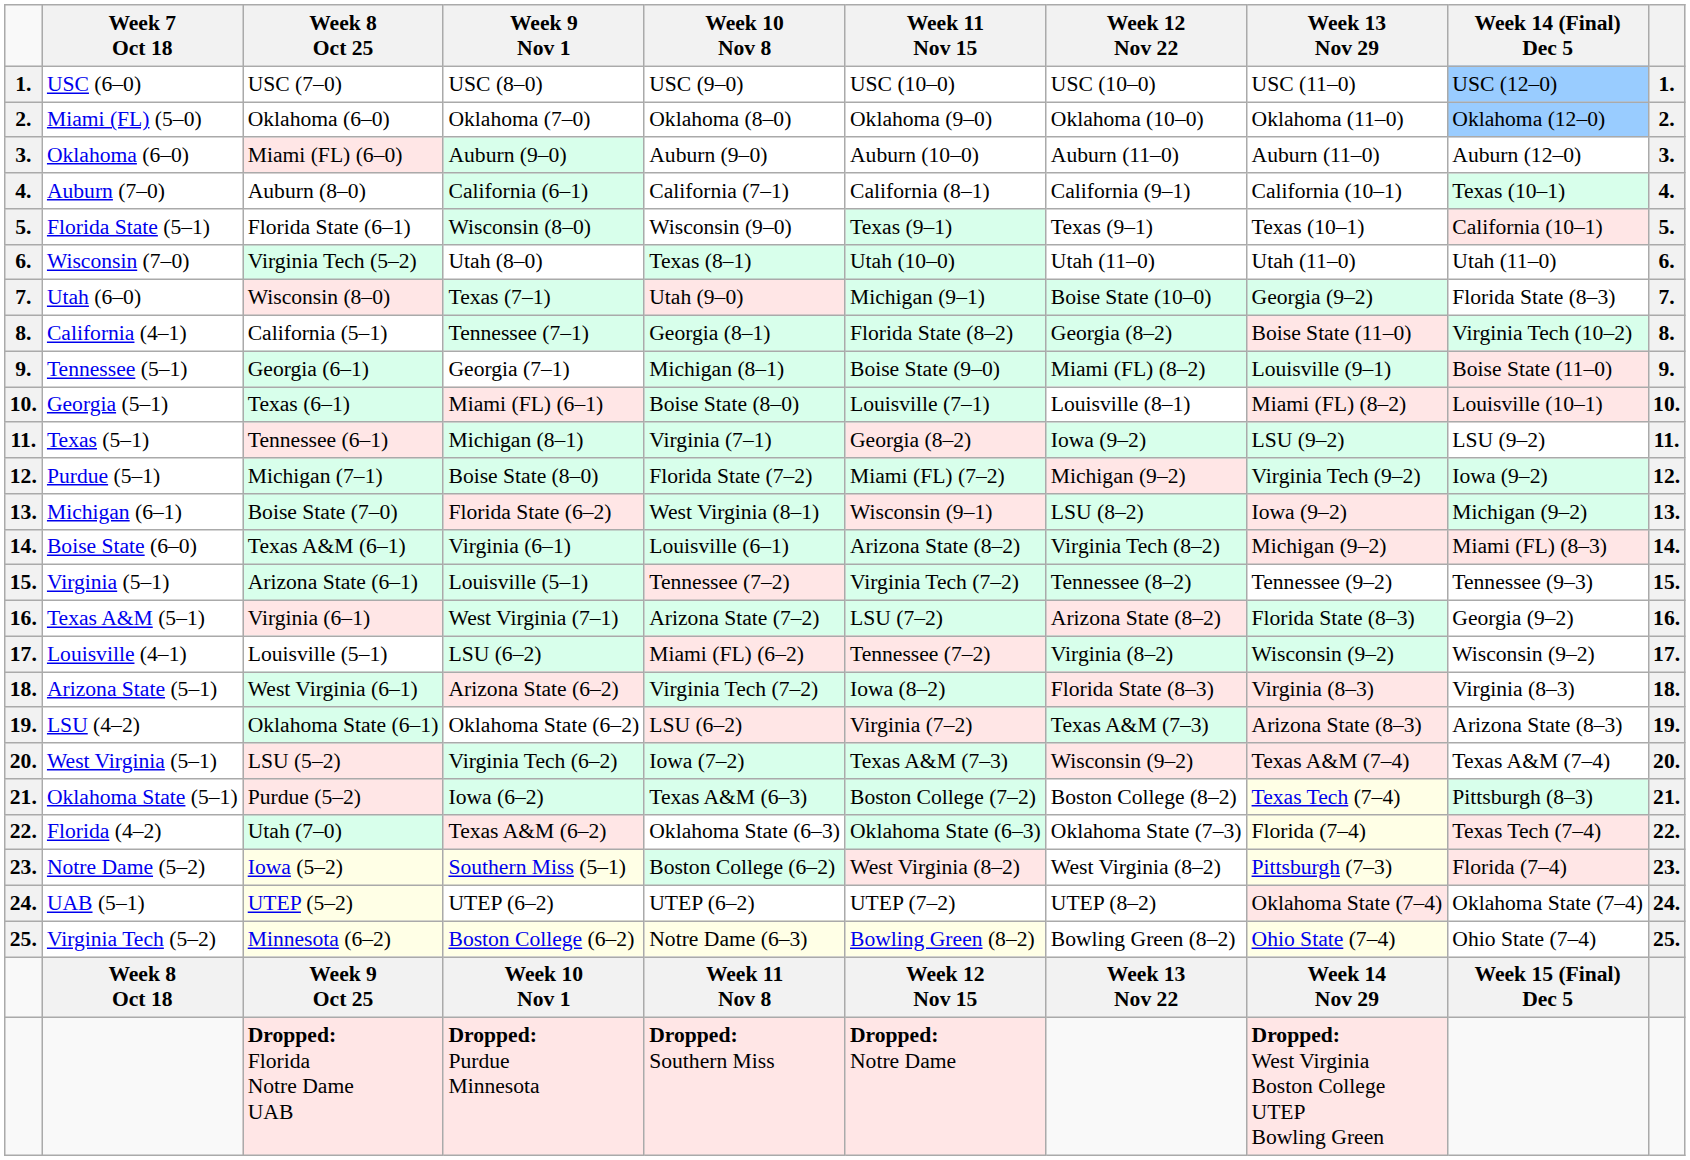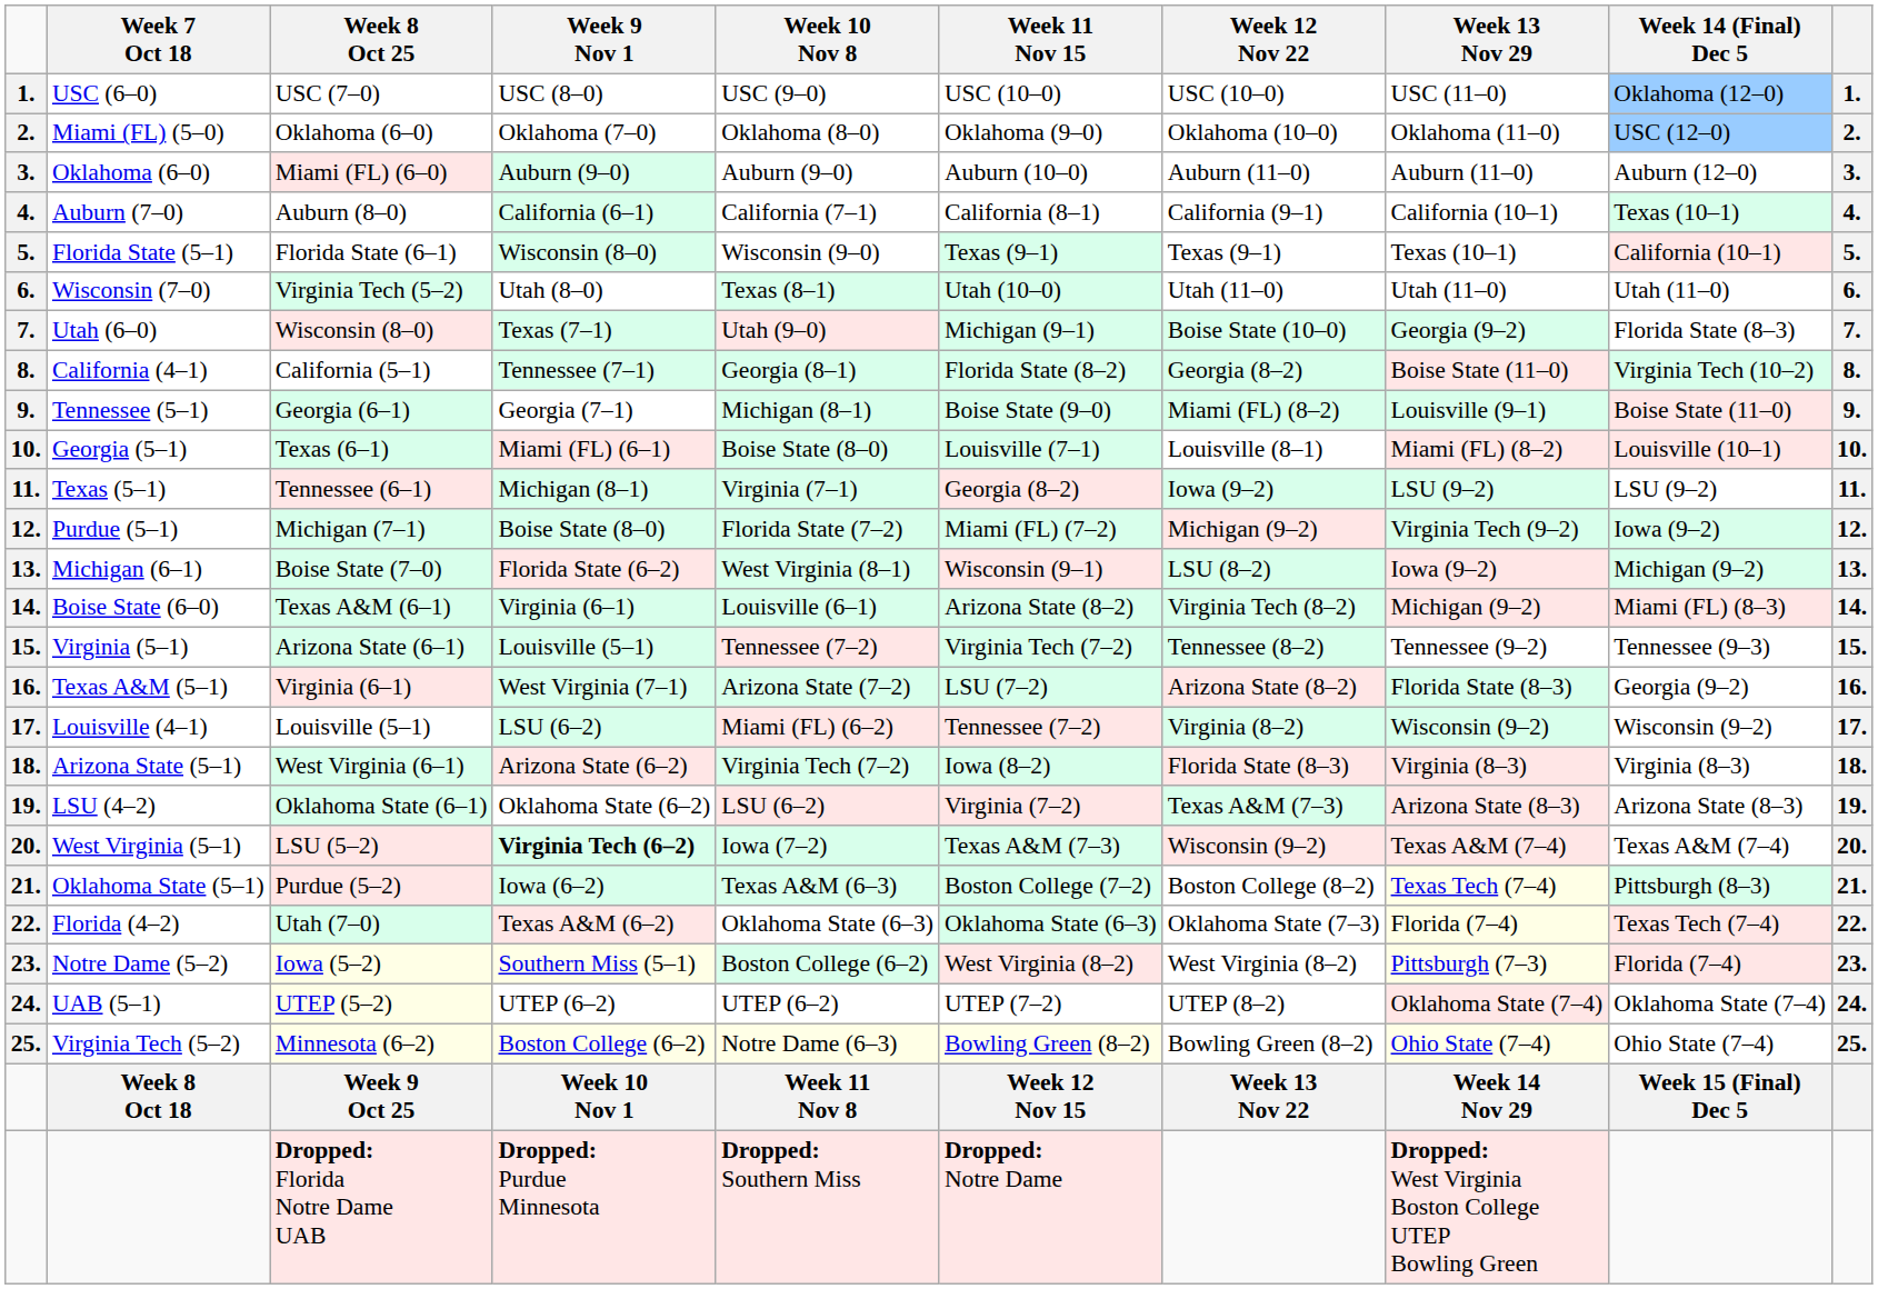 <table class="wikitable" style="font-size:90%; white-space:nowrap;">
 <tr>
 <td></td>
 <th>Week 7<br>Oct 18</th>
 <th>Week 8<br>Oct 25</th>
 <th>Week 9<br>Nov 1</th>
 <th>Week 10<br>Nov 8</th>
 <th>Week 11<br>Nov 15</th>
 <th>Week 12<br>Nov 22</th>
 <th>Week 13<br>Nov 29</th>
 <th>Week 14 (Final)<br>Dec 5</th>
 <th></th>
 </tr>
 <tr>
 <th>1.</th>
 <td bgcolor="white"><a href='#'>USC</a> (6–0)</td>
 <td bgcolor="white">USC (7–0)</td>
 <td bgcolor="white">USC (8–0)</td>
 <td bgcolor="white">USC (9–0)</td>
 <td bgcolor="white">USC (10–0)</td>
 <td bgcolor="white">USC (10–0)</td>
 <td bgcolor="white">USC (11–0)</td>
-<td bgcolor="#99CCFF">USC (12–0)</td>
+<td bgcolor="#99CCFF">Oklahoma (12–0)</td>
 <th>1.</th>
 </tr>
 <tr>
 <th>2.</th>
 <td bgcolor="white"><a href='#'>Miami (FL)</a> (5–0)</td>
 <td bgcolor="white">Oklahoma (6–0)</td>
 <td bgcolor="white">Oklahoma (7–0)</td>
 <td bgcolor="white">Oklahoma (8–0)</td>
 <td bgcolor="white">Oklahoma (9–0)</td>
 <td bgcolor="white">Oklahoma (10–0)</td>
 <td bgcolor="white">Oklahoma (11–0)</td>
-<td bgcolor="#99CCFF">Oklahoma (12–0)</td>
+<td bgcolor="#99CCFF">USC (12–0)</td>
 <th>2.</th>
 </tr>
 <tr>
 <th>3.</th>
 <td bgcolor="white"><a href='#'>Oklahoma</a> (6–0)</td>
 <td bgcolor="#FFE6E6">Miami (FL) (6–0)</td>
 <td bgcolor="#D8FFEB">Auburn (9–0)</td>
 <td bgcolor="white">Auburn (9–0)</td>
 <td bgcolor="white">Auburn (10–0)</td>
 <td bgcolor="white">Auburn (11–0)</td>
 <td bgcolor="white">Auburn (11–0)</td>
 <td bgcolor="white">Auburn (12–0)</td>
 <th>3.</th>
 </tr>
 <tr>
 <th>4.</th>
 <td bgcolor="white"><a href='#'>Auburn</a> (7–0)</td>
 <td bgcolor="white">Auburn (8–0)</td>
 <td bgcolor="#D8FFEB">California (6–1)</td>
 <td bgcolor="white">California (7–1)</td>
 <td bgcolor="white">California (8–1)</td>
 <td bgcolor="white">California (9–1)</td>
 <td bgcolor="white">California (10–1)</td>
 <td bgcolor="#D8FFEB">Texas (10–1)</td>
 <th>4.</th>
 </tr>
 <tr>
 <th>5.</th>
 <td bgcolor="white"><a href='#'>Florida State</a> (5–1)</td>
 <td bgcolor="white">Florida State (6–1)</td>
 <td bgcolor="#D8FFEB">Wisconsin (8–0)</td>
 <td bgcolor="white">Wisconsin (9–0)</td>
 <td bgcolor="#D8FFEB">Texas (9–1)</td>
 <td bgcolor="white">Texas (9–1)</td>
 <td bgcolor="white">Texas (10–1)</td>
 <td bgcolor="#FFE6E6">California (10–1)</td>
 <th>5.</th>
 </tr>
 <tr>
 <th>6.</th>
 <td bgcolor="white"><a href='#'>Wisconsin</a> (7–0)</td>
 <td bgcolor="#D8FFEB">Virginia Tech (5–2)</td>
 <td bgcolor="white">Utah (8–0)</td>
 <td bgcolor="#D8FFEB">Texas (8–1)</td>
 <td bgcolor="#D8FFEB">Utah (10–0)</td>
 <td bgcolor="white">Utah (11–0)</td>
 <td bgcolor="white">Utah (11–0)</td>
 <td bgcolor="white">Utah (11–0)</td>
 <th>6.</th>
 </tr>
 <tr>
 <th>7.</th>
 <td bgcolor="white"><a href='#'>Utah</a> (6–0)</td>
 <td bgcolor="#FFE6E6">Wisconsin (8–0)</td>
 <td bgcolor="#D8FFEB">Texas (7–1)</td>
 <td bgcolor="#FFE6E6">Utah (9–0)</td>
 <td bgcolor="#D8FFEB">Michigan (9–1)</td>
 <td bgcolor="#D8FFEB">Boise State (10–0)</td>
 <td bgcolor="#D8FFEB">Georgia (9–2)</td>
 <td bgcolor="white">Florida State (8–3)</td>
 <th>7.</th>
 </tr>
 <tr>
 <th>8.</th>
 <td bgcolor="white"><a href='#'>California</a> (4–1)</td>
 <td bgcolor="white">California (5–1)</td>
 <td bgcolor="#D8FFEB">Tennessee (7–1)</td>
 <td bgcolor="#D8FFEB">Georgia (8–1)</td>
 <td bgcolor="#D8FFEB">Florida State (8–2)</td>
 <td bgcolor="#D8FFEB">Georgia (8–2)</td>
 <td bgcolor="#FFE6E6">Boise State (11–0)</td>
 <td bgcolor="#D8FFEB">Virginia Tech (10–2)</td>
 <th>8.</th>
 </tr>
 <tr>
 <th>9.</th>
 <td bgcolor="white"><a href='#'>Tennessee</a> (5–1)</td>
 <td bgcolor="#D8FFEB">Georgia (6–1)</td>
 <td bgcolor="white">Georgia (7–1)</td>
 <td bgcolor="#D8FFEB">Michigan (8–1)</td>
 <td bgcolor="#D8FFEB">Boise State (9–0)</td>
 <td bgcolor="#D8FFEB">Miami (FL) (8–2)</td>
 <td bgcolor="#D8FFEB">Louisville (9–1)</td>
 <td bgcolor="#FFE6E6">Boise State (11–0)</td>
 <th>9.</th>
 </tr>
 <tr>
 <th>10.</th>
 <td bgcolor="white"><a href='#'>Georgia</a> (5–1)</td>
 <td bgcolor="#D8FFEB">Texas (6–1)</td>
 <td bgcolor="#FFE6E6">Miami (FL) (6–1)</td>
 <td bgcolor="#D8FFEB">Boise State (8–0)</td>
 <td bgcolor="#D8FFEB">Louisville (7–1)</td>
 <td bgcolor="white">Louisville (8–1)</td>
 <td bgcolor="#FFE6E6">Miami (FL) (8–2)</td>
 <td bgcolor="#FFE6E6">Louisville (10–1)</td>
 <th>10.</th>
 </tr>
 <tr>
 <th>11.</th>
 <td bgcolor="white"><a href='#'>Texas</a> (5–1)</td>
 <td bgcolor="#FFE6E6">Tennessee (6–1)</td>
 <td bgcolor="#D8FFEB">Michigan (8–1)</td>
 <td bgcolor="#D8FFEB">Virginia (7–1)</td>
 <td bgcolor="#FFE6E6">Georgia (8–2)</td>
 <td bgcolor="#D8FFEB">Iowa (9–2)</td>
 <td bgcolor="#D8FFEB">LSU (9–2)</td>
 <td bgcolor="white">LSU (9–2)</td>
 <th>11.</th>
 </tr>
 <tr>
 <th>12.</th>
 <td bgcolor="white"><a href='#'>Purdue</a> (5–1)</td>
 <td bgcolor="#D8FFEB">Michigan (7–1)</td>
 <td bgcolor="#D8FFEB">Boise State (8–0)</td>
 <td bgcolor="#D8FFEB">Florida State (7–2)</td>
 <td bgcolor="#D8FFEB">Miami (FL) (7–2)</td>
 <td bgcolor="#FFE6E6">Michigan (9–2)</td>
 <td bgcolor="#D8FFEB">Virginia Tech (9–2)</td>
 <td bgcolor="#D8FFEB">Iowa (9–2)</td>
 <th>12.</th>
 </tr>
 <tr>
 <th>13.</th>
 <td bgcolor="white"><a href='#'>Michigan</a> (6–1)</td>
 <td bgcolor="#D8FFEB">Boise State (7–0)</td>
 <td bgcolor="#FFE6E6">Florida State (6–2)</td>
 <td bgcolor="#D8FFEB">West Virginia (8–1)</td>
 <td bgcolor="#FFE6E6">Wisconsin (9–1)</td>
 <td bgcolor="#D8FFEB">LSU (8–2)</td>
 <td bgcolor="#FFE6E6">Iowa (9–2)</td>
 <td bgcolor="#D8FFEB">Michigan (9–2)</td>
 <th>13.</th>
 </tr>
 <tr>
 <th>14.</th>
 <td bgcolor="white"><a href='#'>Boise State</a> (6–0)</td>
 <td bgcolor="#D8FFEB">Texas A&M (6–1)</td>
 <td bgcolor="#D8FFEB">Virginia (6–1)</td>
 <td bgcolor="#D8FFEB">Louisville (6–1)</td>
 <td bgcolor="#D8FFEB">Arizona State (8–2)</td>
 <td bgcolor="#D8FFEB">Virginia Tech (8–2)</td>
 <td bgcolor="#FFE6E6">Michigan (9–2)</td>
 <td bgcolor="#FFE6E6">Miami (FL) (8–3)</td>
 <th>14.</th>
 </tr>
 <tr>
 <th>15.</th>
 <td bgcolor="white"><a href='#'>Virginia</a> (5–1)</td>
 <td bgcolor="#D8FFEB">Arizona State (6–1)</td>
 <td bgcolor="#D8FFEB">Louisville (5–1)</td>
 <td bgcolor="#FFE6E6">Tennessee (7–2)</td>
 <td bgcolor="#D8FFEB">Virginia Tech (7–2)</td>
 <td bgcolor="#D8FFEB">Tennessee (8–2)</td>
 <td bgcolor="white">Tennessee (9–2)</td>
 <td bgcolor="white">Tennessee (9–3)</td>
 <th>15.</th>
 </tr>
 <tr>
 <th>16.</th>
 <td bgcolor="white"><a href='#'>Texas A&M</a> (5–1)</td>
 <td bgcolor="#FFE6E6">Virginia (6–1)</td>
 <td bgcolor="#D8FFEB">West Virginia (7–1)</td>
 <td bgcolor="#D8FFEB">Arizona State (7–2)</td>
 <td bgcolor="#D8FFEB">LSU (7–2)</td>
 <td bgcolor="#FFE6E6">Arizona State (8–2)</td>
 <td bgcolor="#D8FFEB">Florida State (8–3)</td>
 <td bgcolor="white">Georgia (9–2)</td>
 <th>16.</th>
 </tr>
 <tr>
 <th>17.</th>
 <td bgcolor="white"><a href='#'>Louisville</a> (4–1)</td>
 <td bgcolor="white">Louisville (5–1)</td>
 <td bgcolor="#D8FFEB">LSU (6–2)</td>
 <td bgcolor="#FFE6E6">Miami (FL) (6–2)</td>
 <td bgcolor="#FFE6E6">Tennessee (7–2)</td>
 <td bgcolor="#D8FFEB">Virginia (8–2)</td>
 <td bgcolor="#D8FFEB">Wisconsin (9–2)</td>
 <td bgcolor="white">Wisconsin (9–2)</td>
 <th>17.</th>
 </tr>
 <tr>
 <th>18.</th>
 <td bgcolor="white"><a href='#'>Arizona State</a> (5–1)</td>
 <td bgcolor="#D8FFEB">West Virginia (6–1)</td>
 <td bgcolor="#FFE6E6">Arizona State (6–2)</td>
 <td bgcolor="#D8FFEB">Virginia Tech (7–2)</td>
 <td bgcolor="#D8FFEB">Iowa (8–2)</td>
 <td bgcolor="#FFE6E6">Florida State (8–3)</td>
 <td bgcolor="#FFE6E6">Virginia (8–3)</td>
 <td bgcolor="white">Virginia (8–3)</td>
 <th>18.</th>
 </tr>
 <tr>
 <th>19.</th>
 <td bgcolor="white"><a href='#'>LSU</a> (4–2)</td>
 <td bgcolor="#D8FFEB">Oklahoma State (6–1)</td>
 <td bgcolor="white">Oklahoma State (6–2)</td>
 <td bgcolor="#FFE6E6">LSU (6–2)</td>
 <td bgcolor="#FFE6E6">Virginia (7–2)</td>
 <td bgcolor="#D8FFEB">Texas A&M (7–3)</td>
 <td bgcolor="#FFE6E6">Arizona State (8–3)</td>
 <td bgcolor="white">Arizona State (8–3)</td>
 <th>19.</th>
 </tr>
 <tr>
 <th>20.</th>
 <td bgcolor="white"><a href='#'>West Virginia</a> (5–1)</td>
 <td bgcolor="#FFE6E6">LSU (5–2)</td>
-<td bgcolor="#D8FFEB">Virginia Tech (6–2)</td>
+<td bgcolor="#D8FFEB"><strong>Virginia Tech (6–2)</strong></td>
 <td bgcolor="#D8FFEB">Iowa (7–2)</td>
 <td bgcolor="#D8FFEB">Texas A&M (7–3)</td>
 <td bgcolor="#FFE6E6">Wisconsin (9–2)</td>
 <td bgcolor="#FFE6E6">Texas A&M (7–4)</td>
 <td bgcolor="white">Texas A&M (7–4)</td>
 <th>20.</th>
 </tr>
 <tr>
 <th>21.</th>
 <td bgcolor="white"><a href='#'>Oklahoma State</a> (5–1)</td>
 <td bgcolor="#FFE6E6">Purdue (5–2)</td>
 <td bgcolor="#D8FFEB">Iowa (6–2)</td>
 <td bgcolor="#D8FFEB">Texas A&M (6–3)</td>
 <td bgcolor="#D8FFEB">Boston College (7–2)</td>
 <td bgcolor="white">Boston College (8–2)</td>
 <td bgcolor="#FFFFE6"><a href='#'>Texas Tech</a> (7–4)</td>
 <td bgcolor="#D8FFEB">Pittsburgh (8–3)</td>
 <th>21.</th>
 </tr>
 <tr>
 <th>22.</th>
 <td bgcolor="white"><a href='#'>Florida</a> (4–2)</td>
 <td bgcolor="#D8FFEB">Utah (7–0)</td>
 <td bgcolor="#FFE6E6">Texas A&M (6–2)</td>
 <td bgcolor="white">Oklahoma State (6–3)</td>
 <td bgcolor="#D8FFEB">Oklahoma State (6–3)</td>
 <td bgcolor="white">Oklahoma State (7–3)</td>
 <td bgcolor="#FFFFE6">Florida (7–4)</td>
 <td bgcolor="#FFE6E6">Texas Tech (7–4)</td>
 <th>22.</th>
 </tr>
 <tr>
 <th>23.</th>
 <td bgcolor="white"><a href='#'>Notre Dame</a> (5–2)</td>
 <td bgcolor="#FFFFE6"><a href='#'>Iowa</a> (5–2)</td>
 <td bgcolor="#FFFFE6"><a href='#'>Southern Miss</a> (5–1)</td>
 <td bgcolor="#D8FFEB">Boston College (6–2)</td>
 <td bgcolor="#FFE6E6">West Virginia (8–2)</td>
 <td bgcolor="white">West Virginia (8–2)</td>
 <td bgcolor="#FFFFE6"><a href='#'>Pittsburgh</a> (7–3)</td>
 <td bgcolor="#FFE6E6">Florida (7–4)</td>
 <th>23.</th>
 </tr>
 <tr>
 <th>24.</th>
 <td bgcolor="white"><a href='#'>UAB</a> (5–1)</td>
 <td bgcolor="#FFFFE6"><a href='#'>UTEP</a> (5–2)</td>
 <td bgcolor="white">UTEP (6–2)</td>
 <td bgcolor="white">UTEP (6–2)</td>
 <td bgcolor="white">UTEP (7–2)</td>
 <td bgcolor="white">UTEP (8–2)</td>
 <td bgcolor="#FFE6E6">Oklahoma State (7–4)</td>
 <td bgcolor="white">Oklahoma State (7–4)</td>
 <th>24.</th>
 </tr>
 <tr>
 <th>25.</th>
 <td bgcolor="white"><a href='#'>Virginia Tech</a> (5–2)</td>
 <td bgcolor="#FFFFE6"><a href='#'>Minnesota</a> (6–2)</td>
 <td bgcolor="#FFFFE6"><a href='#'>Boston College</a> (6–2)</td>
 <td bgcolor="#FFFFE6">Notre Dame (6–3)</td>
 <td bgcolor="#FFFFE6"><a href='#'>Bowling Green</a> (8–2)</td>
 <td bgcolor="white">Bowling Green (8–2)</td>
 <td bgcolor="#FFFFE6"><a href='#'>Ohio State</a> (7–4)</td>
 <td bgcolor="white">Ohio State (7–4)</td>
 <th>25.</th>
 </tr>
 <tr>
 <td></td>
 <th>Week 8<br>Oct 18</th>
 <th>Week 9<br>Oct 25</th>
 <th>Week 10<br>Nov 1</th>
 <th>Week 11<br>Nov 8</th>
 <th>Week 12<br>Nov 15</th>
 <th>Week 13<br>Nov 22</th>
 <th>Week 14<br>Nov 29</th>
 <th>Week 15 (Final)<br>Dec 5</th>
 <th></th>
 </tr>
 <tr>
 <td></td>
 <td></td>
 <td bgcolor="#FFE6E6" valign="top"><strong>Dropped:</strong><br>Florida<br>Notre Dame<br>UAB</td>
 <td bgcolor="#FFE6E6" valign="top"><strong>Dropped:</strong><br>Purdue<br>Minnesota</td>
 <td bgcolor="#FFE6E6" valign="top"><strong>Dropped:</strong><br>Southern Miss</td>
 <td bgcolor="#FFE6E6" valign="top"><strong>Dropped:</strong><br>Notre Dame</td>
 <td></td>
 <td bgcolor="#FFE6E6" valign="top"><strong>Dropped:</strong><br>West Virginia<br>Boston College<br>UTEP<br>Bowling Green</td>
 <td></td>
 <td></td>
 </tr>
 </table>
